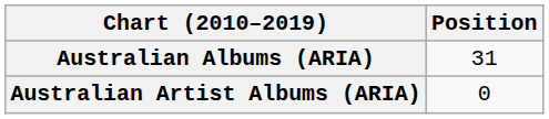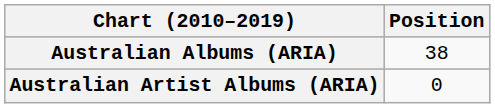 <table class="wikitable plainrowheaders" style="text-align:center">
 <tr>
 <th scope="col">Chart (2010–2019)</th>
 <th scope="col">Position</th>
 </tr>
 <tr>
 <th scope="row">Australian Albums (ARIA)</th>
-<td>31</td>
+<td>38</td>
 </tr>
 <tr>
 <th scope="row">Australian Artist Albums (ARIA)</th>
 <td>0</td>
 </tr>
 </table>
